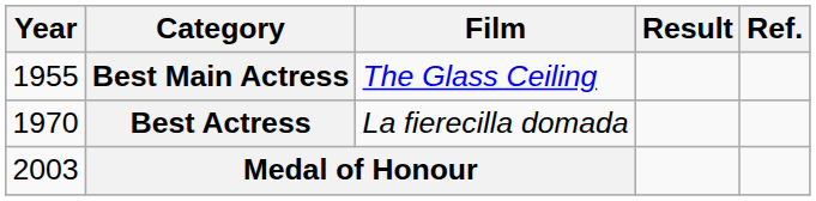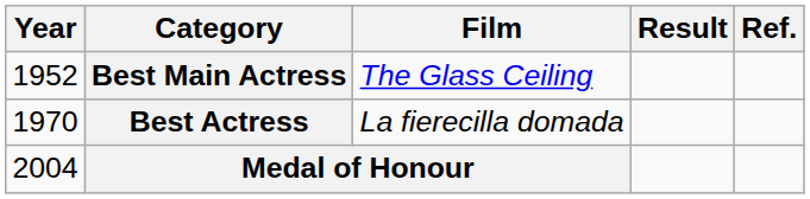 <table class="wikitable plainrowheaders">
 <tr>
 <th scope="col">Year</th>
 <th scope="col">Category</th>
 <th scope="col">Film</th>
 <th scope="col">Result</th>
 <th scope="col">Ref.</th>
 </tr>
 <tr>
-<td>1955</td>
+<td>1952</td>
 <th scope="row">Best Main Actress</th>
 <td><em><a href='#'>The Glass Ceiling</a></em></td>
 <td></td>
 <td></td>
 </tr>
 <tr>
 <td>1970</td>
 <th scope="row">Best Actress</th>
 <td><em>La fierecilla domada</em></td>
 <td></td>
 <td></td>
 </tr>
 <tr>
-<td>2003</td>
+<td>2004</td>
 <th scope="row" colspan="2">Medal of Honour</th>
 <td></td>
 <td></td>
 </tr>
 </table>
